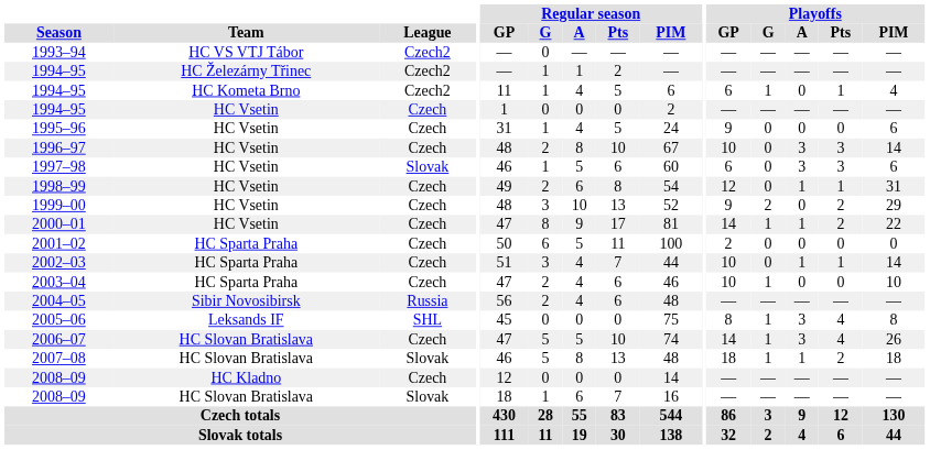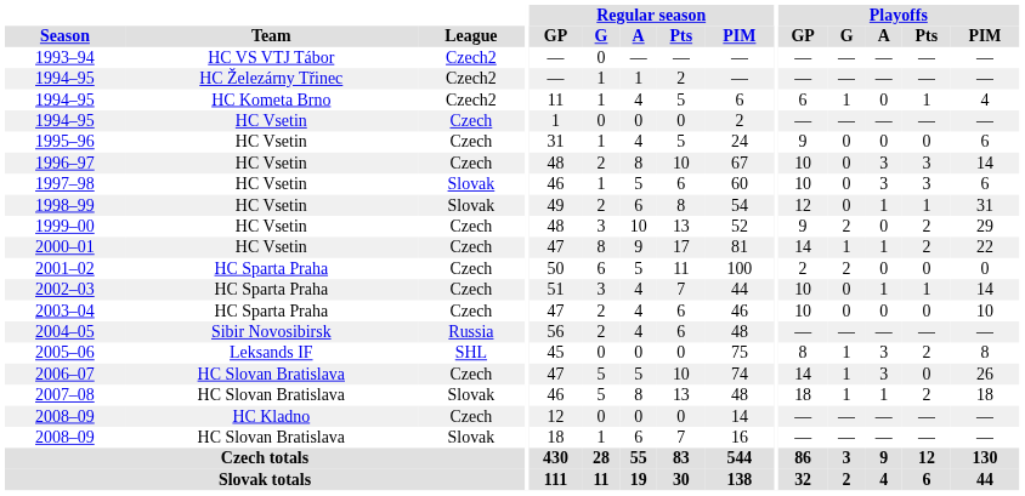 <table border="0" cellpadding="1" cellspacing="0" style="text-align:center; width:60em">
 <tr bgcolor="#e0e0e0">
 <th colspan="3" bgcolor="#ffffff"></th>
 <th rowspan="99" bgcolor="#ffffff"></th>
 <th colspan="5"><a href='#'>Regular season</a></th>
 <th rowspan="99" bgcolor="#ffffff"></th>
 <th colspan="5"><a href='#'>Playoffs</a></th>
 </tr>
 <tr bgcolor="#e0e0e0">
 <th><a href='#'>Season</a></th>
 <th>Team</th>
 <th>League</th>
 <th>GP</th>
 <th><a href='#'>G</a></th>
 <th><a href='#'>A</a></th>
 <th><a href='#'>Pts</a></th>
 <th><a href='#'>PIM</a></th>
 <th>GP</th>
 <th>G</th>
 <th>A</th>
 <th>Pts</th>
 <th>PIM</th>
 </tr>
 <tr>
 <td><a href='#'>1993–94</a></td>
 <td><a href='#'>HC VS VTJ Tábor</a></td>
 <td><a href='#'>Czech2</a></td>
 <td>—</td>
 <td>0</td>
 <td>—</td>
 <td>—</td>
 <td>—</td>
 <td>—</td>
 <td>—</td>
 <td>—</td>
 <td>—</td>
 <td>—</td>
 </tr>
 <tr bgcolor="#f0f0f0">
 <td><a href='#'>1994–95</a></td>
 <td><a href='#'>HC Železárny Třinec</a></td>
 <td>Czech2</td>
 <td>—</td>
 <td>1</td>
 <td>1</td>
 <td>2</td>
 <td>—</td>
 <td>—</td>
 <td>—</td>
 <td>—</td>
 <td>—</td>
 <td>—</td>
 </tr>
 <tr>
 <td><a href='#'>1994–95</a></td>
 <td><a href='#'>HC Kometa Brno</a></td>
 <td>Czech2</td>
 <td>11</td>
 <td>1</td>
 <td>4</td>
 <td>5</td>
 <td>6</td>
 <td>6</td>
 <td>1</td>
 <td>0</td>
 <td>1</td>
 <td>4</td>
 </tr>
 <tr bgcolor="#f0f0f0">
 <td><a href='#'>1994–95</a></td>
 <td><a href='#'>HC Vsetin</a></td>
 <td><a href='#'>Czech</a></td>
 <td>1</td>
 <td>0</td>
 <td>0</td>
 <td>0</td>
 <td>2</td>
 <td>—</td>
 <td>—</td>
 <td>—</td>
 <td>—</td>
 <td>—</td>
 </tr>
 <tr>
 <td><a href='#'>1995–96</a></td>
 <td>HC Vsetin</td>
 <td>Czech</td>
 <td>31</td>
 <td>1</td>
 <td>4</td>
 <td>5</td>
 <td>24</td>
 <td>9</td>
 <td>0</td>
 <td>0</td>
 <td>0</td>
 <td>6</td>
 </tr>
 <tr bgcolor="#f0f0f0">
 <td><a href='#'>1996–97</a></td>
 <td>HC Vsetin</td>
 <td>Czech</td>
 <td>48</td>
 <td>2</td>
 <td>8</td>
 <td>10</td>
 <td>67</td>
 <td>10</td>
 <td>0</td>
 <td>3</td>
 <td>3</td>
 <td>14</td>
 </tr>
 <tr>
 <td><a href='#'>1997–98</a></td>
 <td>HC Vsetin</td>
 <td><a href='#'>Slovak</a></td>
 <td>46</td>
 <td>1</td>
 <td>5</td>
 <td>6</td>
 <td>60</td>
-<td>6</td>
+<td>10</td>
 <td>0</td>
 <td>3</td>
 <td>3</td>
 <td>6</td>
 </tr>
 <tr bgcolor="#f0f0f0">
 <td><a href='#'>1998–99</a></td>
 <td>HC Vsetin</td>
-<td>Czech</td>
+<td>Slovak</td>
 <td>49</td>
 <td>2</td>
 <td>6</td>
 <td>8</td>
 <td>54</td>
 <td>12</td>
 <td>0</td>
 <td>1</td>
 <td>1</td>
 <td>31</td>
 </tr>
 <tr>
 <td><a href='#'>1999–00</a></td>
 <td>HC Vsetin</td>
 <td>Czech</td>
 <td>48</td>
 <td>3</td>
 <td>10</td>
 <td>13</td>
 <td>52</td>
 <td>9</td>
 <td>2</td>
 <td>0</td>
 <td>2</td>
 <td>29</td>
 </tr>
 <tr bgcolor="#f0f0f0">
 <td><a href='#'>2000–01</a></td>
 <td>HC Vsetin</td>
 <td>Czech</td>
 <td>47</td>
 <td>8</td>
 <td>9</td>
 <td>17</td>
 <td>81</td>
 <td>14</td>
 <td>1</td>
 <td>1</td>
 <td>2</td>
 <td>22</td>
 </tr>
 <tr>
 <td><a href='#'>2001–02</a></td>
 <td><a href='#'>HC Sparta Praha</a></td>
 <td>Czech</td>
 <td>50</td>
 <td>6</td>
 <td>5</td>
 <td>11</td>
 <td>100</td>
 <td>2</td>
-<td>0</td>
+<td>2</td>
 <td>0</td>
 <td>0</td>
 <td>0</td>
 </tr>
 <tr bgcolor="#f0f0f0">
 <td><a href='#'>2002–03</a></td>
 <td>HC Sparta Praha</td>
 <td>Czech</td>
 <td>51</td>
 <td>3</td>
 <td>4</td>
 <td>7</td>
 <td>44</td>
 <td>10</td>
 <td>0</td>
 <td>1</td>
 <td>1</td>
 <td>14</td>
 </tr>
 <tr>
 <td><a href='#'>2003–04</a></td>
 <td>HC Sparta Praha</td>
 <td>Czech</td>
 <td>47</td>
 <td>2</td>
 <td>4</td>
 <td>6</td>
 <td>46</td>
 <td>10</td>
-<td>1</td>
+<td>0</td>
 <td>0</td>
 <td>0</td>
 <td>10</td>
 </tr>
 <tr bgcolor="#f0f0f0">
 <td><a href='#'>2004–05</a></td>
 <td><a href='#'>Sibir Novosibirsk</a></td>
 <td><a href='#'>Russia</a></td>
 <td>56</td>
 <td>2</td>
 <td>4</td>
 <td>6</td>
 <td>48</td>
 <td>—</td>
 <td>—</td>
 <td>—</td>
 <td>—</td>
 <td>—</td>
 </tr>
 <tr>
 <td><a href='#'>2005–06</a></td>
 <td><a href='#'>Leksands IF</a></td>
 <td><a href='#'>SHL</a></td>
 <td>45</td>
 <td>0</td>
 <td>0</td>
 <td>0</td>
 <td>75</td>
 <td>8</td>
 <td>1</td>
 <td>3</td>
-<td>4</td>
+<td>2</td>
 <td>8</td>
 </tr>
 <tr bgcolor="#f0f0f0">
 <td><a href='#'>2006–07</a></td>
 <td><a href='#'>HC Slovan Bratislava</a></td>
 <td>Czech</td>
 <td>47</td>
 <td>5</td>
 <td>5</td>
 <td>10</td>
 <td>74</td>
 <td>14</td>
 <td>1</td>
 <td>3</td>
-<td>4</td>
+<td>0</td>
 <td>26</td>
 </tr>
 <tr>
 <td><a href='#'>2007–08</a></td>
 <td>HC Slovan Bratislava</td>
 <td>Slovak</td>
 <td>46</td>
 <td>5</td>
 <td>8</td>
 <td>13</td>
 <td>48</td>
 <td>18</td>
 <td>1</td>
 <td>1</td>
 <td>2</td>
 <td>18</td>
 </tr>
 <tr bgcolor="#f0f0f0">
 <td><a href='#'>2008–09</a></td>
 <td><a href='#'>HC Kladno</a></td>
 <td>Czech</td>
 <td>12</td>
 <td>0</td>
 <td>0</td>
 <td>0</td>
 <td>14</td>
 <td>—</td>
 <td>—</td>
 <td>—</td>
 <td>—</td>
 <td>—</td>
 </tr>
 <tr>
 <td><a href='#'>2008–09</a></td>
 <td>HC Slovan Bratislava</td>
 <td>Slovak</td>
 <td>18</td>
 <td>1</td>
 <td>6</td>
 <td>7</td>
 <td>16</td>
 <td>—</td>
 <td>—</td>
 <td>—</td>
 <td>—</td>
 <td>—</td>
 </tr>
 <tr>
 </tr>
 <tr ALIGN="center" bgcolor="#e0e0e0">
 <th colspan="3">Czech totals</th>
 <th ALIGN="center">430</th>
 <th ALIGN="center">28</th>
 <th ALIGN="center">55</th>
 <th ALIGN="center">83</th>
 <th ALIGN="center">544</th>
 <th ALIGN="center">86</th>
 <th ALIGN="center">3</th>
 <th ALIGN="center">9</th>
 <th ALIGN="center">12</th>
 <th ALIGN="center">130</th>
 </tr>
 <tr>
 </tr>
 <tr ALIGN="center" bgcolor="#e0e0e0">
 <th colspan="3">Slovak totals</th>
 <th ALIGN="center">111</th>
 <th ALIGN="center">11</th>
 <th ALIGN="center">19</th>
 <th ALIGN="center">30</th>
 <th ALIGN="center">138</th>
 <th ALIGN="center">32</th>
 <th ALIGN="center">2</th>
 <th ALIGN="center">4</th>
 <th ALIGN="center">6</th>
 <th ALIGN="center">44</th>
 </tr>
 </table>
